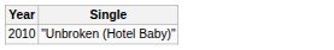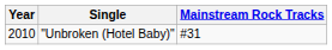 <table class="wikitable">
 <tr>
 <th>Year</th>
 <th>Single</th>
+<th><a href='#'>Mainstream Rock Tracks</a></th>
 </tr>
 <tr>
 <td>2010</td>
 <td>"Unbroken (Hotel Baby)"</td>
+<td>#31</td>
 </tr>
 </table>
